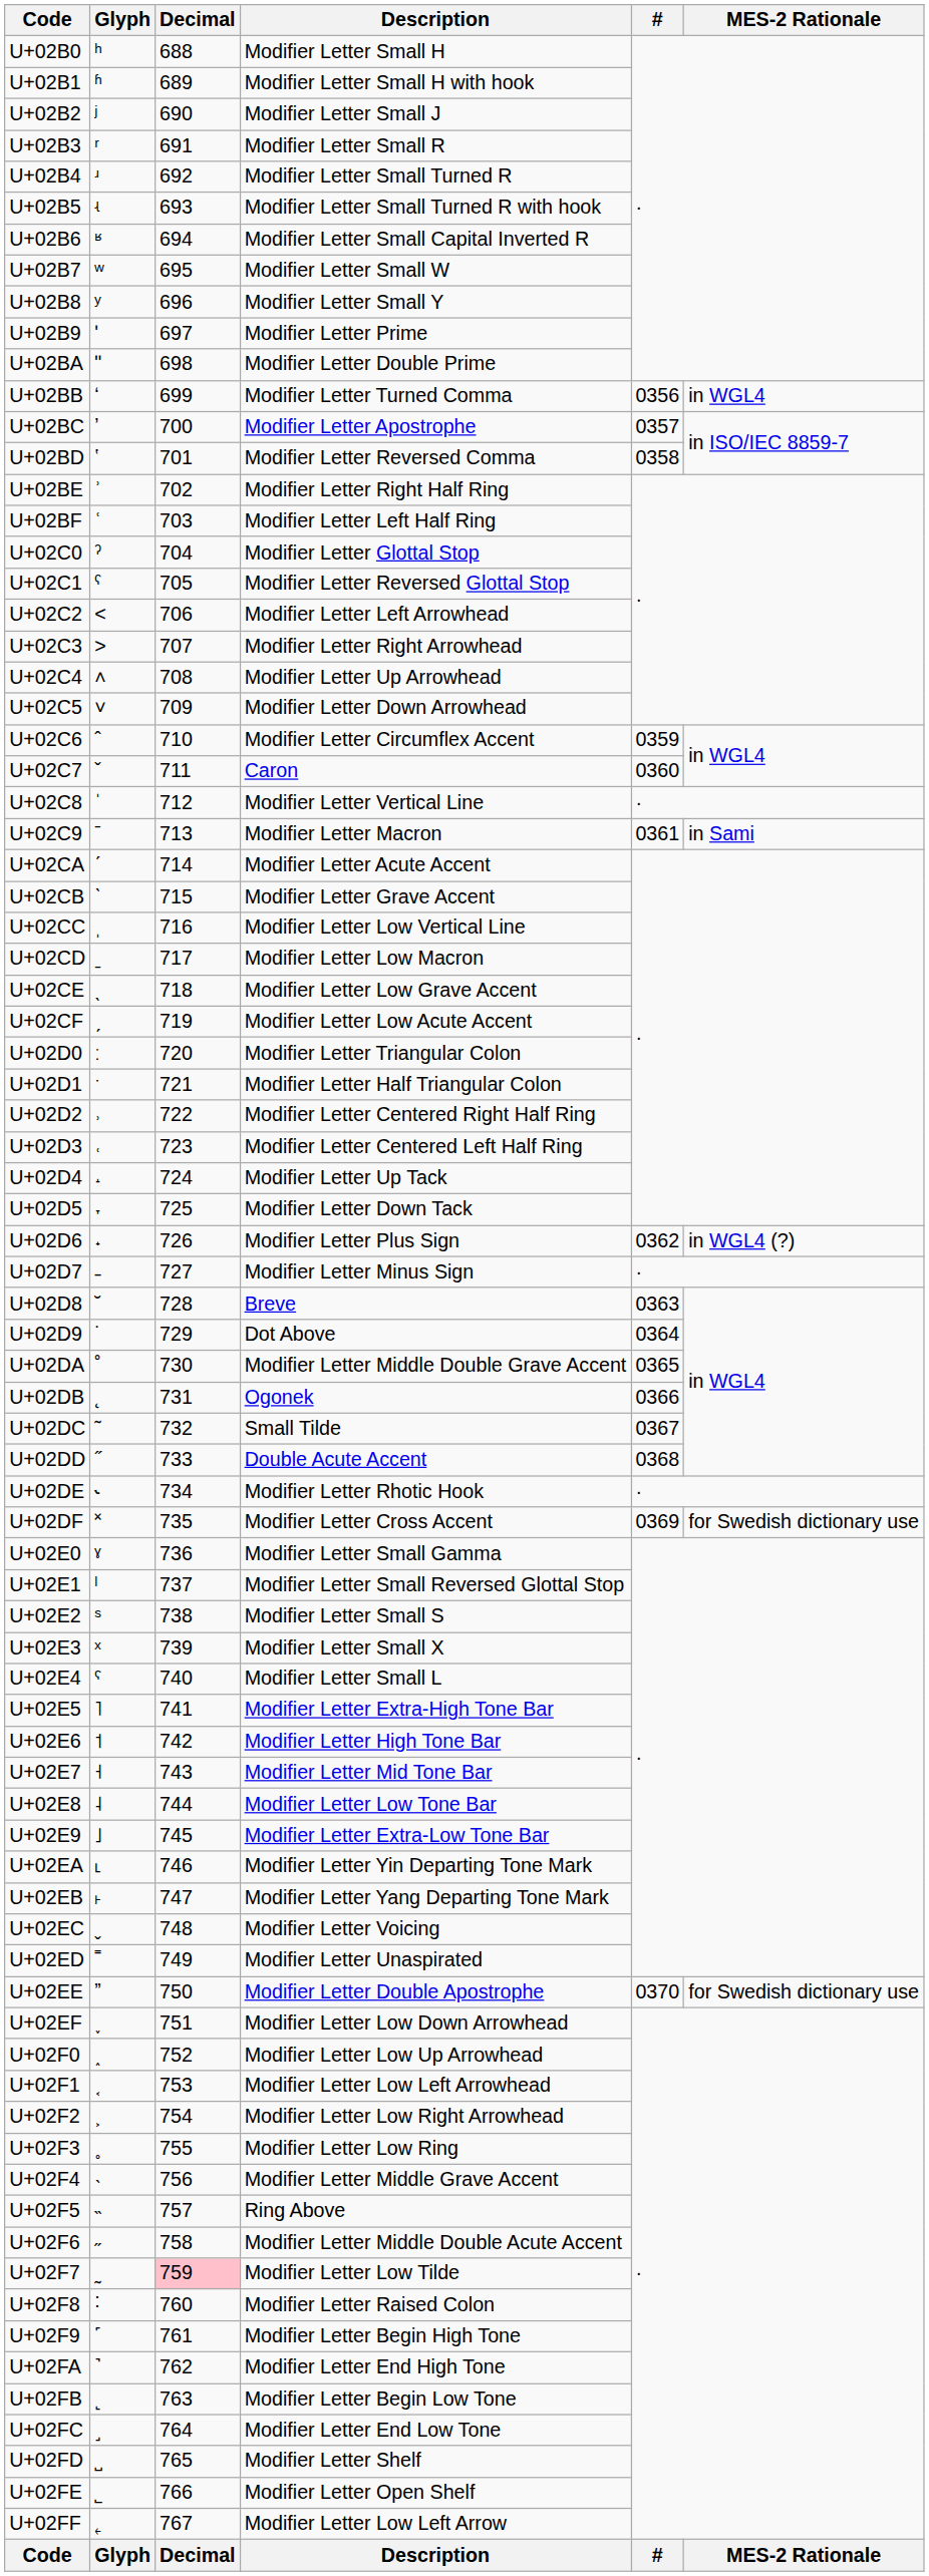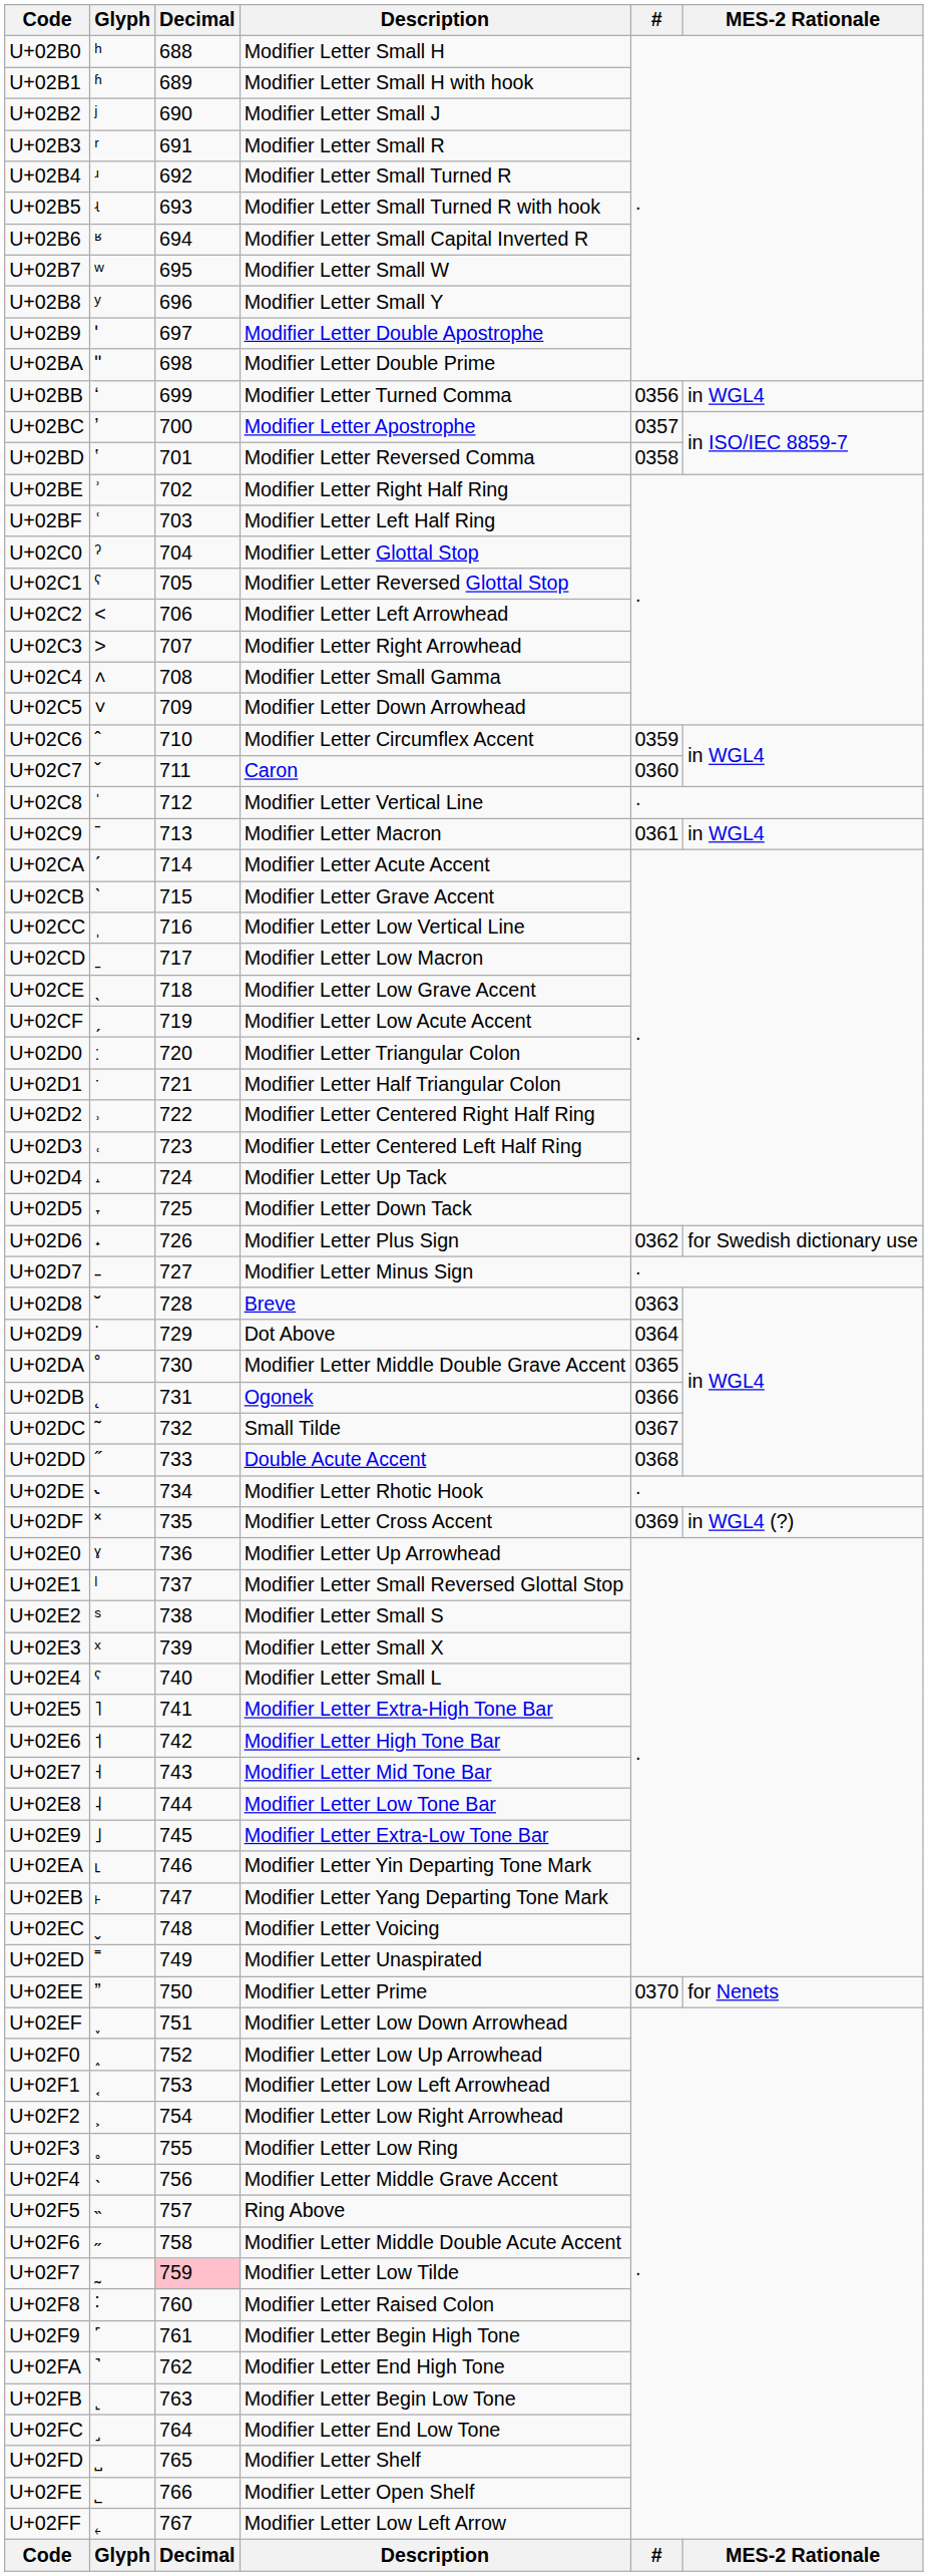 <table class="wikitable sortable collapsible" id="Table_Spacing_Modifier_Letters">
 <tr>
 <th>Code</th>
 <th>Glyph</th>
 <th>Decimal</th>
 <th>Description</th>
 <th>#</th>
 <th>MES-2 Rationale</th>
 </tr>
 <tr>
 <td>U+02B0</td>
 <td>ʰ</td>
 <td>688</td>
 <td>Modifier Letter Small H</td>
 <td rowspan=11 colspan=2>·</td>
 </tr>
 <tr>
 <td>U+02B1</td>
 <td>ʱ</td>
 <td>689</td>
 <td>Modifier Letter Small H with hook</td>
 </tr>
 <tr>
 <td>U+02B2</td>
 <td>ʲ</td>
 <td>690</td>
 <td>Modifier Letter Small J</td>
 </tr>
 <tr>
 <td>U+02B3</td>
 <td>ʳ</td>
 <td>691</td>
 <td>Modifier Letter Small R</td>
 </tr>
 <tr>
 <td>U+02B4</td>
 <td>ʴ</td>
 <td>692</td>
 <td>Modifier Letter Small Turned R</td>
 </tr>
 <tr>
 <td>U+02B5</td>
 <td>ʵ</td>
 <td>693</td>
 <td>Modifier Letter Small Turned R with hook</td>
 </tr>
 <tr>
 <td>U+02B6</td>
 <td>ʶ</td>
 <td>694</td>
 <td>Modifier Letter Small Capital Inverted R</td>
 </tr>
 <tr>
 <td>U+02B7</td>
 <td>ʷ</td>
 <td>695</td>
 <td>Modifier Letter Small W</td>
 </tr>
 <tr>
 <td>U+02B8</td>
 <td>ʸ</td>
 <td>696</td>
 <td>Modifier Letter Small Y</td>
 </tr>
 <tr>
 <td>U+02B9</td>
 <td>ʹ</td>
 <td>697</td>
-<td>Modifier Letter Prime</td>
+<td><a href='#'>Modifier Letter Double Apostrophe</a></td>
 </tr>
 <tr>
 <td>U+02BA</td>
 <td>ʺ</td>
 <td>698</td>
 <td>Modifier Letter Double Prime</td>
 </tr>
 <tr>
 <td>U+02BB</td>
 <td>ʻ</td>
 <td>699</td>
 <td>Modifier Letter Turned Comma</td>
 <td>0356</td>
 <td>in <a href='#'>WGL4</a></td>
 </tr>
 <tr>
 <td>U+02BC</td>
 <td>ʼ</td>
 <td>700</td>
 <td><a href='#'>Modifier Letter Apostrophe</a></td>
 <td>0357</td>
 <td rowspan=2>in <a href='#'>ISO/IEC 8859-7</a></td>
 </tr>
 <tr>
 <td>U+02BD</td>
 <td>ʽ</td>
 <td>701</td>
 <td>Modifier Letter Reversed Comma</td>
 <td>0358</td>
 </tr>
 <tr>
 <td>U+02BE</td>
 <td>ʾ</td>
 <td>702</td>
 <td>Modifier Letter Right Half Ring</td>
 <td rowspan=8 colspan=2>·</td>
 </tr>
 <tr>
 <td>U+02BF</td>
 <td>ʿ</td>
 <td>703</td>
 <td>Modifier Letter Left Half Ring</td>
 </tr>
 <tr>
 <td>U+02C0</td>
 <td>ˀ</td>
 <td>704</td>
 <td>Modifier Letter <a href='#'>Glottal Stop</a></td>
 </tr>
 <tr>
 <td>U+02C1</td>
 <td>ˁ</td>
 <td>705</td>
 <td>Modifier Letter Reversed <a href='#'>Glottal Stop</a></td>
 </tr>
 <tr>
 <td>U+02C2</td>
 <td>˂</td>
 <td>706</td>
 <td>Modifier Letter Left Arrowhead</td>
 </tr>
 <tr>
 <td>U+02C3</td>
 <td>˃</td>
 <td>707</td>
 <td>Modifier Letter Right Arrowhead</td>
 </tr>
 <tr>
 <td>U+02C4</td>
 <td>˄</td>
 <td>708</td>
-<td>Modifier Letter Up Arrowhead</td>
+<td>Modifier Letter Small Gamma</td>
 </tr>
 <tr>
 <td>U+02C5</td>
 <td>˅</td>
 <td>709</td>
 <td>Modifier Letter Down Arrowhead</td>
 </tr>
 <tr>
 <td>U+02C6</td>
 <td>ˆ</td>
 <td>710</td>
 <td>Modifier Letter Circumflex Accent</td>
 <td>0359</td>
 <td rowspan=2>in <a href='#'>WGL4</a></td>
 </tr>
 <tr>
 <td>U+02C7</td>
 <td>ˇ</td>
 <td>711</td>
 <td><a href='#'>Caron</a></td>
 <td>0360</td>
 </tr>
 <tr>
 <td>U+02C8</td>
 <td>ˈ</td>
 <td>712</td>
 <td>Modifier Letter Vertical Line</td>
 <td colspan=2>·</td>
 </tr>
 <tr>
 <td>U+02C9</td>
 <td>ˉ</td>
 <td>713</td>
 <td>Modifier Letter Macron</td>
 <td>0361</td>
-<td>in <a href='#'>Sami</a></td>
+<td>in <a href='#'>WGL4</a></td>
 </tr>
 <tr>
 <td>U+02CA</td>
 <td>ˊ</td>
 <td>714</td>
 <td>Modifier Letter Acute Accent</td>
 <td rowspan=12 colspan=2>·</td>
 </tr>
 <tr>
 <td>U+02CB</td>
 <td>ˋ</td>
 <td>715</td>
 <td>Modifier Letter Grave Accent</td>
 </tr>
 <tr>
 <td>U+02CC</td>
 <td>ˌ</td>
 <td>716</td>
 <td>Modifier Letter Low Vertical Line</td>
 </tr>
 <tr>
 <td>U+02CD</td>
 <td>ˍ</td>
 <td>717</td>
 <td>Modifier Letter Low Macron</td>
 </tr>
 <tr>
 <td>U+02CE</td>
 <td>ˎ</td>
 <td>718</td>
 <td>Modifier Letter Low Grave Accent</td>
 </tr>
 <tr>
 <td>U+02CF</td>
 <td>ˏ</td>
 <td>719</td>
 <td>Modifier Letter Low Acute Accent</td>
 </tr>
 <tr>
 <td>U+02D0</td>
 <td>ː</td>
 <td>720</td>
 <td>Modifier Letter Triangular Colon</td>
 </tr>
 <tr>
 <td>U+02D1</td>
 <td>ˑ</td>
 <td>721</td>
 <td>Modifier Letter Half Triangular Colon</td>
 </tr>
 <tr>
 <td>U+02D2</td>
 <td>˒</td>
 <td>722</td>
 <td>Modifier Letter Centered Right Half Ring</td>
 </tr>
 <tr>
 <td>U+02D3</td>
 <td>˓</td>
 <td>723</td>
 <td>Modifier Letter Centered Left Half Ring</td>
 </tr>
 <tr>
 <td>U+02D4</td>
 <td>˔</td>
 <td>724</td>
 <td>Modifier Letter Up Tack</td>
 </tr>
 <tr>
 <td>U+02D5</td>
 <td>˕</td>
 <td>725</td>
 <td>Modifier Letter Down Tack</td>
 </tr>
 <tr>
 <td>U+02D6</td>
 <td>˖</td>
 <td>726</td>
 <td>Modifier Letter Plus Sign</td>
 <td>0362</td>
-<td>in <a href='#'>WGL4</a> (?)</td>
+<td>for Swedish dictionary use</td>
 </tr>
 <tr>
 <td>U+02D7</td>
 <td>˗</td>
 <td>727</td>
 <td>Modifier Letter Minus Sign</td>
 <td colspan=2>·</td>
 </tr>
 <tr>
 <td>U+02D8</td>
 <td>˘</td>
 <td>728</td>
 <td><a href='#'>Breve</a></td>
 <td>0363</td>
 <td rowspan=6>in <a href='#'>WGL4</a></td>
 </tr>
 <tr>
 <td>U+02D9</td>
 <td>˙</td>
 <td>729</td>
 <td>Dot Above</td>
 <td>0364</td>
 </tr>
 <tr>
 <td>U+02DA</td>
 <td>˚</td>
 <td>730</td>
 <td>Modifier Letter Middle Double Grave Accent</td>
 <td>0365</td>
 </tr>
 <tr>
 <td>U+02DB</td>
 <td>˛</td>
 <td>731</td>
 <td><a href='#'>Ogonek</a></td>
 <td>0366</td>
 </tr>
 <tr>
 <td>U+02DC</td>
 <td>˜</td>
 <td>732</td>
 <td>Small Tilde</td>
 <td>0367</td>
 </tr>
 <tr>
 <td>U+02DD</td>
 <td>˝</td>
 <td>733</td>
 <td><a href='#'>Double Acute Accent</a></td>
 <td>0368</td>
 </tr>
 <tr>
 <td>U+02DE</td>
 <td>˞</td>
 <td>734</td>
 <td>Modifier Letter Rhotic Hook</td>
 <td colspan=2>·</td>
 </tr>
 <tr>
 <td>U+02DF</td>
 <td>˟</td>
 <td>735</td>
 <td>Modifier Letter Cross Accent</td>
 <td>0369</td>
-<td>for Swedish dictionary use</td>
+<td>in <a href='#'>WGL4</a> (?)</td>
 </tr>
 <tr>
 <td>U+02E0</td>
 <td>ˠ</td>
 <td>736</td>
-<td>Modifier Letter Small Gamma</td>
+<td>Modifier Letter Up Arrowhead</td>
 <td rowspan=14 colspan=2>·</td>
 </tr>
 <tr>
 <td>U+02E1</td>
 <td>ˡ</td>
 <td>737</td>
 <td>Modifier Letter Small Reversed Glottal Stop</td>
 </tr>
 <tr>
 <td>U+02E2</td>
 <td>ˢ</td>
 <td>738</td>
 <td>Modifier Letter Small S</td>
 </tr>
 <tr>
 <td>U+02E3</td>
 <td>ˣ</td>
 <td>739</td>
 <td>Modifier Letter Small X</td>
 </tr>
 <tr>
 <td>U+02E4</td>
 <td>ˤ</td>
 <td>740</td>
 <td>Modifier Letter Small L</td>
 </tr>
 <tr>
 <td>U+02E5</td>
 <td>˥</td>
 <td>741</td>
 <td><a href='#'>Modifier Letter Extra-High Tone Bar</a></td>
 </tr>
 <tr>
 <td>U+02E6</td>
 <td>˦</td>
 <td>742</td>
 <td><a href='#'>Modifier Letter High Tone Bar</a></td>
 </tr>
 <tr>
 <td>U+02E7</td>
 <td>˧</td>
 <td>743</td>
 <td><a href='#'>Modifier Letter Mid Tone Bar</a></td>
 </tr>
 <tr>
 <td>U+02E8</td>
 <td>˨</td>
 <td>744</td>
 <td><a href='#'>Modifier Letter Low Tone Bar</a></td>
 </tr>
 <tr>
 <td>U+02E9</td>
 <td>˩</td>
 <td>745</td>
 <td><a href='#'>Modifier Letter Extra-Low Tone Bar</a></td>
 </tr>
 <tr>
 <td>U+02EA</td>
 <td>˪</td>
 <td>746</td>
 <td>Modifier Letter Yin Departing Tone Mark</td>
 </tr>
 <tr>
 <td>U+02EB</td>
 <td>˫</td>
 <td>747</td>
 <td>Modifier Letter Yang Departing Tone Mark</td>
 </tr>
 <tr>
 <td>U+02EC</td>
 <td>ˬ</td>
 <td>748</td>
 <td>Modifier Letter Voicing</td>
 </tr>
 <tr>
 <td>U+02ED</td>
 <td>˭</td>
 <td>749</td>
 <td>Modifier Letter Unaspirated</td>
 </tr>
 <tr>
 <td>U+02EE</td>
 <td>ˮ</td>
 <td>750</td>
-<td><a href='#'>Modifier Letter Double Apostrophe</a></td>
+<td>Modifier Letter Prime</td>
 <td>0370</td>
-<td>for Swedish dictionary use</td>
+<td>for <a href='#'>Nenets</a></td>
 </tr>
 <tr>
 <td>U+02EF</td>
 <td>˯</td>
 <td>751</td>
 <td>Modifier Letter Low Down Arrowhead</td>
 <td rowspan=17 colspan=2>·</td>
 </tr>
 <tr>
 <td>U+02F0</td>
 <td>˰</td>
 <td>752</td>
 <td>Modifier Letter Low Up Arrowhead</td>
 </tr>
 <tr>
 <td>U+02F1</td>
 <td>˱</td>
 <td>753</td>
 <td>Modifier Letter Low Left Arrowhead</td>
 </tr>
 <tr>
 <td>U+02F2</td>
 <td>˲</td>
 <td>754</td>
 <td>Modifier Letter Low Right Arrowhead</td>
 </tr>
 <tr>
 <td>U+02F3</td>
 <td>˳</td>
 <td>755</td>
 <td>Modifier Letter Low Ring</td>
 </tr>
 <tr>
 <td>U+02F4</td>
 <td>˴</td>
 <td>756</td>
 <td>Modifier Letter Middle Grave Accent</td>
 </tr>
 <tr>
 <td>U+02F5</td>
 <td>˵</td>
 <td>757</td>
 <td>Ring Above</td>
 </tr>
 <tr>
 <td>U+02F6</td>
 <td>˶</td>
 <td>758</td>
 <td>Modifier Letter Middle Double Acute Accent</td>
 </tr>
 <tr>
 <td>U+02F7</td>
 <td>˷</td>
 <td style="background: pink;">759</td>
 <td>Modifier Letter Low Tilde</td>
 </tr>
 <tr>
 <td>U+02F8</td>
 <td>˸</td>
 <td>760</td>
 <td>Modifier Letter Raised Colon</td>
 </tr>
 <tr>
 <td>U+02F9</td>
 <td>˹</td>
 <td>761</td>
 <td>Modifier Letter Begin High Tone</td>
 </tr>
 <tr>
 <td>U+02FA</td>
 <td>˺</td>
 <td>762</td>
 <td>Modifier Letter End High Tone</td>
 </tr>
 <tr>
 <td>U+02FB</td>
 <td>˻</td>
 <td>763</td>
 <td>Modifier Letter Begin Low Tone</td>
 </tr>
 <tr>
 <td>U+02FC</td>
 <td>˼</td>
 <td>764</td>
 <td>Modifier Letter End Low Tone</td>
 </tr>
 <tr>
 <td>U+02FD</td>
 <td>˽</td>
 <td>765</td>
 <td>Modifier Letter Shelf</td>
 </tr>
 <tr>
 <td>U+02FE</td>
 <td>˾</td>
 <td>766</td>
 <td>Modifier Letter Open Shelf</td>
 </tr>
 <tr>
 <td>U+02FF</td>
 <td>˿</td>
 <td>767</td>
 <td>Modifier Letter Low Left Arrow</td>
 </tr>
 <tr class="nosort">
 <th>Code</th>
 <th>Glyph</th>
 <th>Decimal</th>
 <th>Description</th>
 <th>#</th>
 <th>MES-2 Rationale</th>
 </tr>
 </table>
